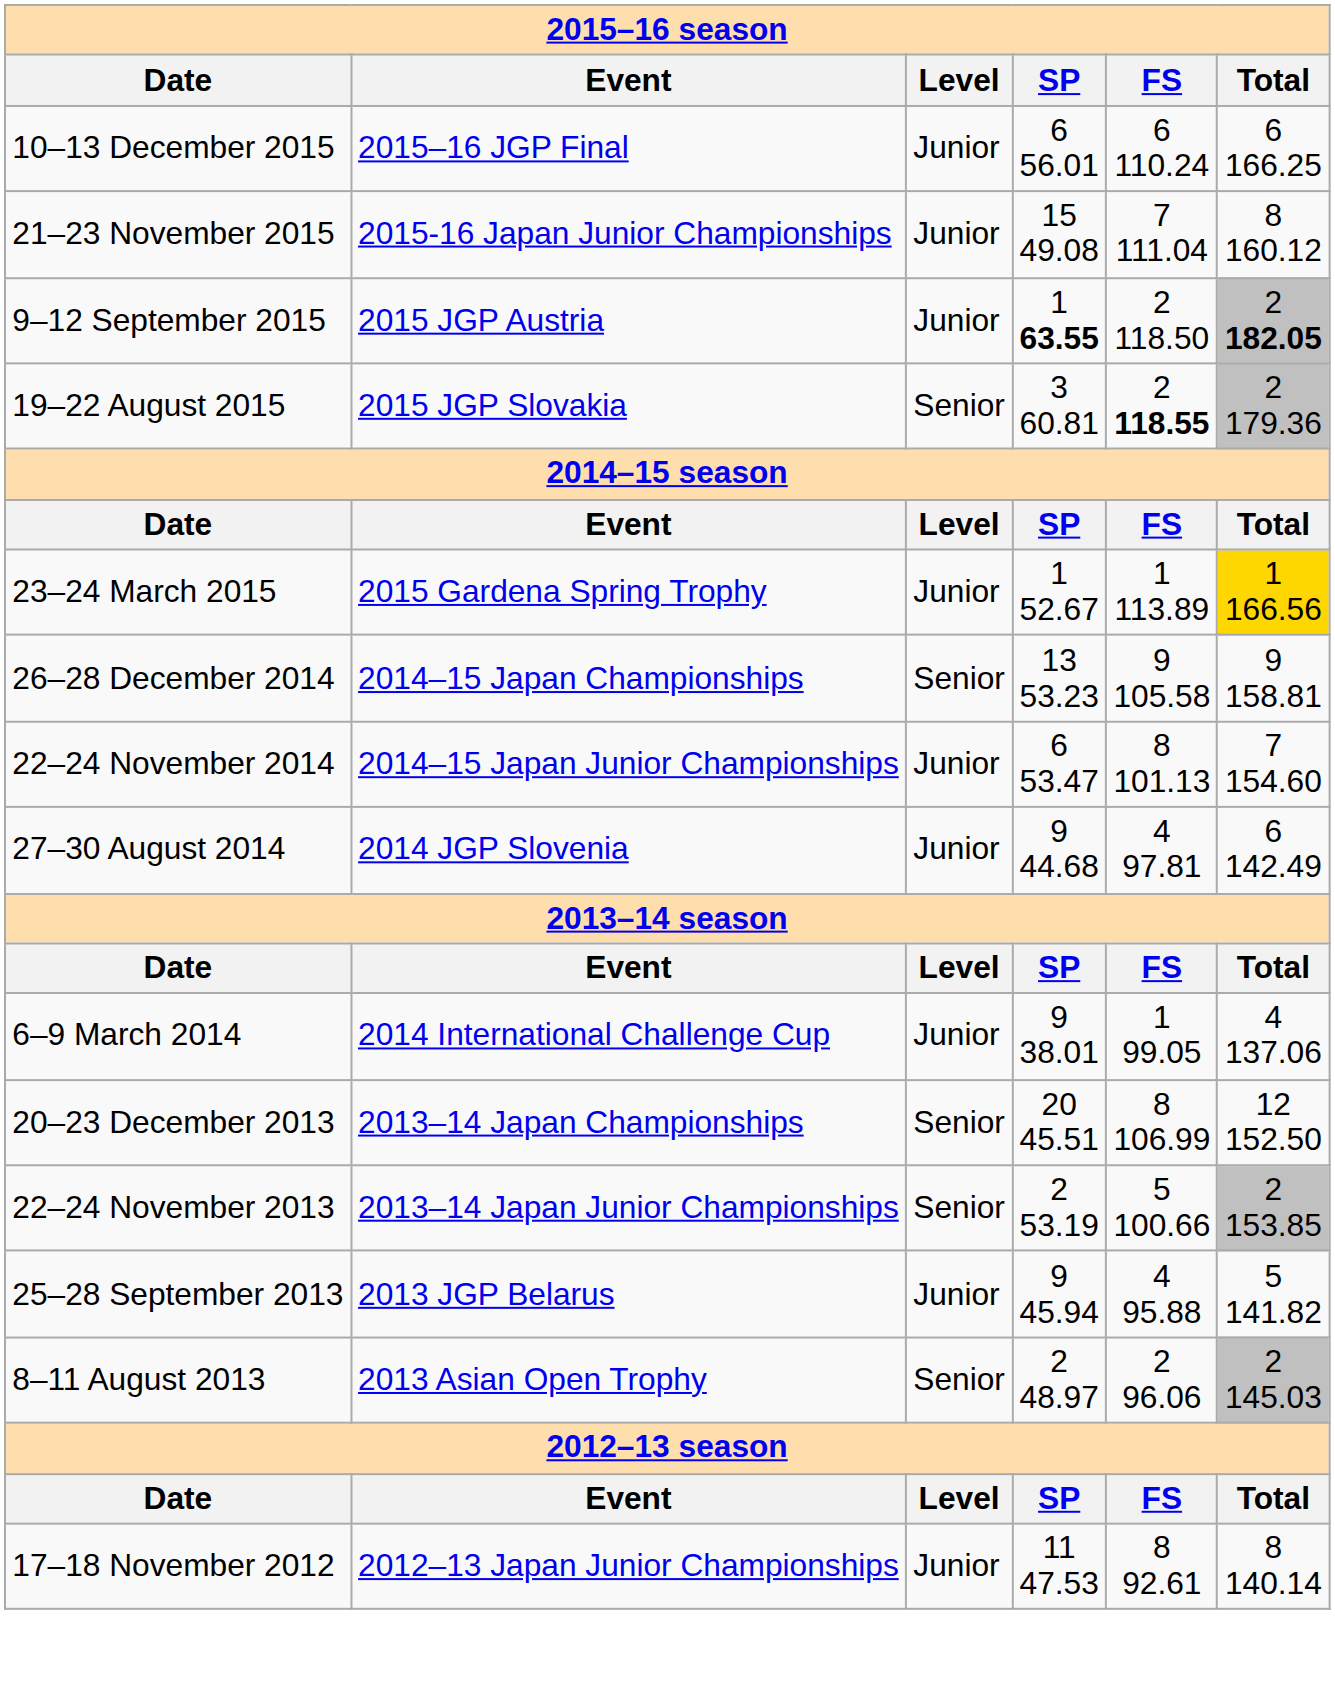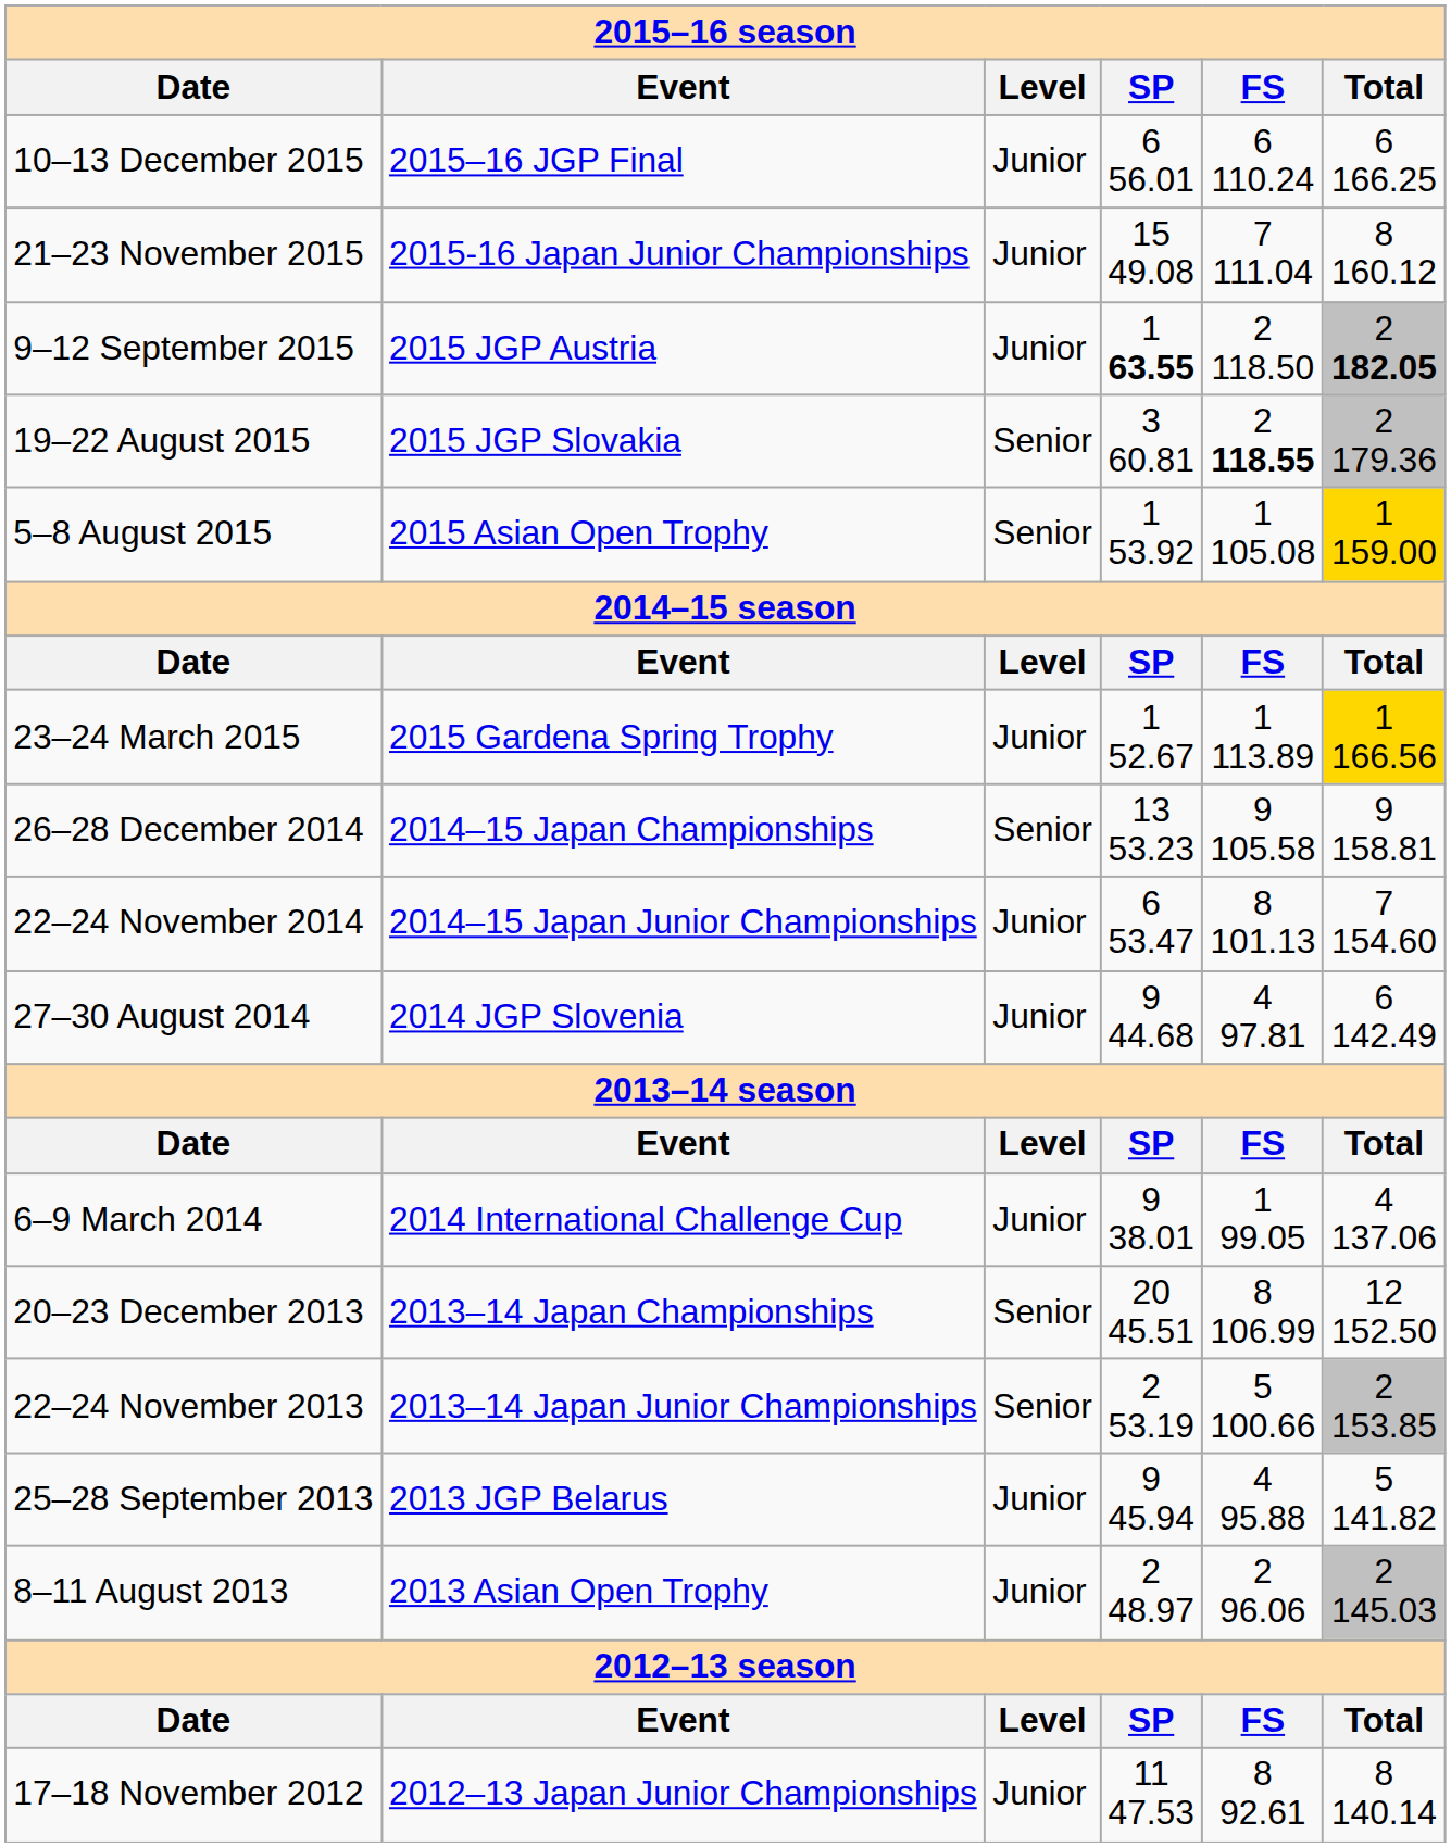 <table class="wikitable">
 <tr>
 <th style="background-color: #ffdead; " colspan=6 align=center><a href='#'>2015–16 season</a></th>
 </tr>
 <tr>
 <th>Date</th>
 <th>Event</th>
 <th>Level</th>
 <th><a href='#'>SP</a></th>
 <th><a href='#'>FS</a></th>
 <th>Total</th>
 </tr>
 <tr>
 <td>10–13 December 2015</td>
 <td><a href='#'>2015–16 JGP Final</a></td>
 <td>Junior</td>
 <td align=center>6 <br> 56.01</td>
 <td align=center>6 <br> 110.24</td>
 <td align=center>6 <br> 166.25</td>
 </tr>
 <tr>
 <td>21–23 November 2015</td>
 <td><a href='#'>2015-16 Japan Junior Championships</a></td>
 <td>Junior</td>
 <td align=center>15 <br> 49.08</td>
 <td align=center>7 <br> 111.04</td>
 <td align=center>8 <br> 160.12</td>
 </tr>
 <tr>
 <td>9–12 September 2015</td>
 <td><a href='#'>2015 JGP Austria</a></td>
 <td>Junior</td>
 <td align=center>1 <br> <strong>63.55</strong></td>
 <td align=center>2 <br> 118.50</td>
 <td align=center bgcolor=silver>2 <br> <strong>182.05</strong></td>
 </tr>
 <tr>
 <td>19–22 August 2015</td>
 <td><a href='#'>2015 JGP Slovakia</a></td>
 <td>Senior</td>
 <td align=center>3 <br> 60.81</td>
 <td align=center>2 <br> <strong>118.55</strong></td>
 <td align=center bgcolor=silver>2 <br> 179.36</td>
+</tr>
+<tr>
+<td>5–8 August 2015</td>
+<td><a href='#'>2015 Asian Open Trophy</a></td>
+<td>Senior</td>
+<td align=center>1 <br> 53.92</td>
+<td align=center>1 <br> 105.08</td>
+<td align=center bgcolor=gold>1 <br> 159.00</td>
 </tr>
 <tr>
 <th style="background-color: #ffdead; " colspan=6 align=center><a href='#'>2014–15 season</a></th>
 </tr>
 <tr>
 <th>Date</th>
 <th>Event</th>
 <th>Level</th>
 <th><a href='#'>SP</a></th>
 <th><a href='#'>FS</a></th>
 <th>Total</th>
 </tr>
 <tr>
 <td>23–24 March 2015</td>
 <td><a href='#'>2015 Gardena Spring Trophy</a></td>
 <td>Junior</td>
 <td align=center>1 <br> 52.67</td>
 <td align=center>1 <br> 113.89</td>
 <td align=center bgcolor=gold>1 <br> 166.56</td>
 </tr>
 <tr>
 <td>26–28 December 2014</td>
 <td><a href='#'>2014–15 Japan Championships</a></td>
 <td>Senior</td>
 <td align=center>13 <br> 53.23</td>
 <td align=center>9 <br> 105.58</td>
 <td align=center>9 <br> 158.81</td>
 </tr>
 <tr>
 <td>22–24 November 2014</td>
 <td><a href='#'>2014–15 Japan Junior Championships</a></td>
 <td>Junior</td>
 <td align=center>6 <br> 53.47</td>
 <td align=center>8 <br> 101.13</td>
 <td align=center>7 <br> 154.60</td>
 </tr>
 <tr>
 <td>27–30 August 2014</td>
 <td><a href='#'>2014 JGP Slovenia</a></td>
 <td>Junior</td>
 <td align=center>9 <br> 44.68</td>
 <td align=center>4 <br> 97.81</td>
 <td align=center>6 <br> 142.49</td>
 </tr>
 <tr>
 <th style="background-color: #ffdead; " colspan=6 align=center><a href='#'>2013–14 season</a></th>
 </tr>
 <tr>
 <th>Date</th>
 <th>Event</th>
 <th>Level</th>
 <th><a href='#'>SP</a></th>
 <th><a href='#'>FS</a></th>
 <th>Total</th>
 </tr>
 <tr>
 <td>6–9 March 2014</td>
 <td><a href='#'>2014 International Challenge Cup</a></td>
 <td>Junior</td>
 <td align=center>9 <br> 38.01</td>
 <td align=center>1 <br> 99.05</td>
 <td align=center>4 <br> 137.06</td>
 </tr>
 <tr>
 <td>20–23 December 2013</td>
 <td><a href='#'>2013–14 Japan Championships</a></td>
 <td>Senior</td>
 <td align=center>20 <br> 45.51</td>
 <td align=center>8 <br> 106.99</td>
 <td align=center>12 <br> 152.50</td>
 </tr>
 <tr>
 <td>22–24 November 2013</td>
 <td><a href='#'>2013–14 Japan Junior Championships</a></td>
 <td>Senior</td>
 <td align=center>2 <br> 53.19</td>
 <td align=center>5 <br> 100.66</td>
 <td align=center bgcolor=silver>2 <br> 153.85</td>
 </tr>
 <tr>
 <td>25–28 September 2013</td>
 <td><a href='#'>2013 JGP Belarus</a></td>
 <td>Junior</td>
 <td align=center>9 <br> 45.94</td>
 <td align=center>4 <br> 95.88</td>
 <td align=center>5 <br> 141.82</td>
 </tr>
 <tr>
 <td>8–11 August 2013</td>
 <td><a href='#'>2013 Asian Open Trophy</a></td>
-<td>Senior</td>
+<td>Junior</td>
 <td align=center>2 <br> 48.97</td>
 <td align=center>2 <br> 96.06</td>
 <td align=center bgcolor=silver>2 <br> 145.03</td>
 </tr>
 <tr>
 <th style="background-color: #ffdead; " colspan=6 align=center><a href='#'>2012–13 season</a></th>
 </tr>
 <tr>
 <th>Date</th>
 <th>Event</th>
 <th>Level</th>
 <th><a href='#'>SP</a></th>
 <th><a href='#'>FS</a></th>
 <th>Total</th>
 </tr>
 <tr>
 <td>17–18 November 2012</td>
 <td><a href='#'>2012–13 Japan Junior Championships</a></td>
 <td>Junior</td>
 <td align=center>11 <br> 47.53</td>
 <td align=center>8 <br> 92.61</td>
 <td align=center>8 <br> 140.14</td>
 </tr>
 </table>
